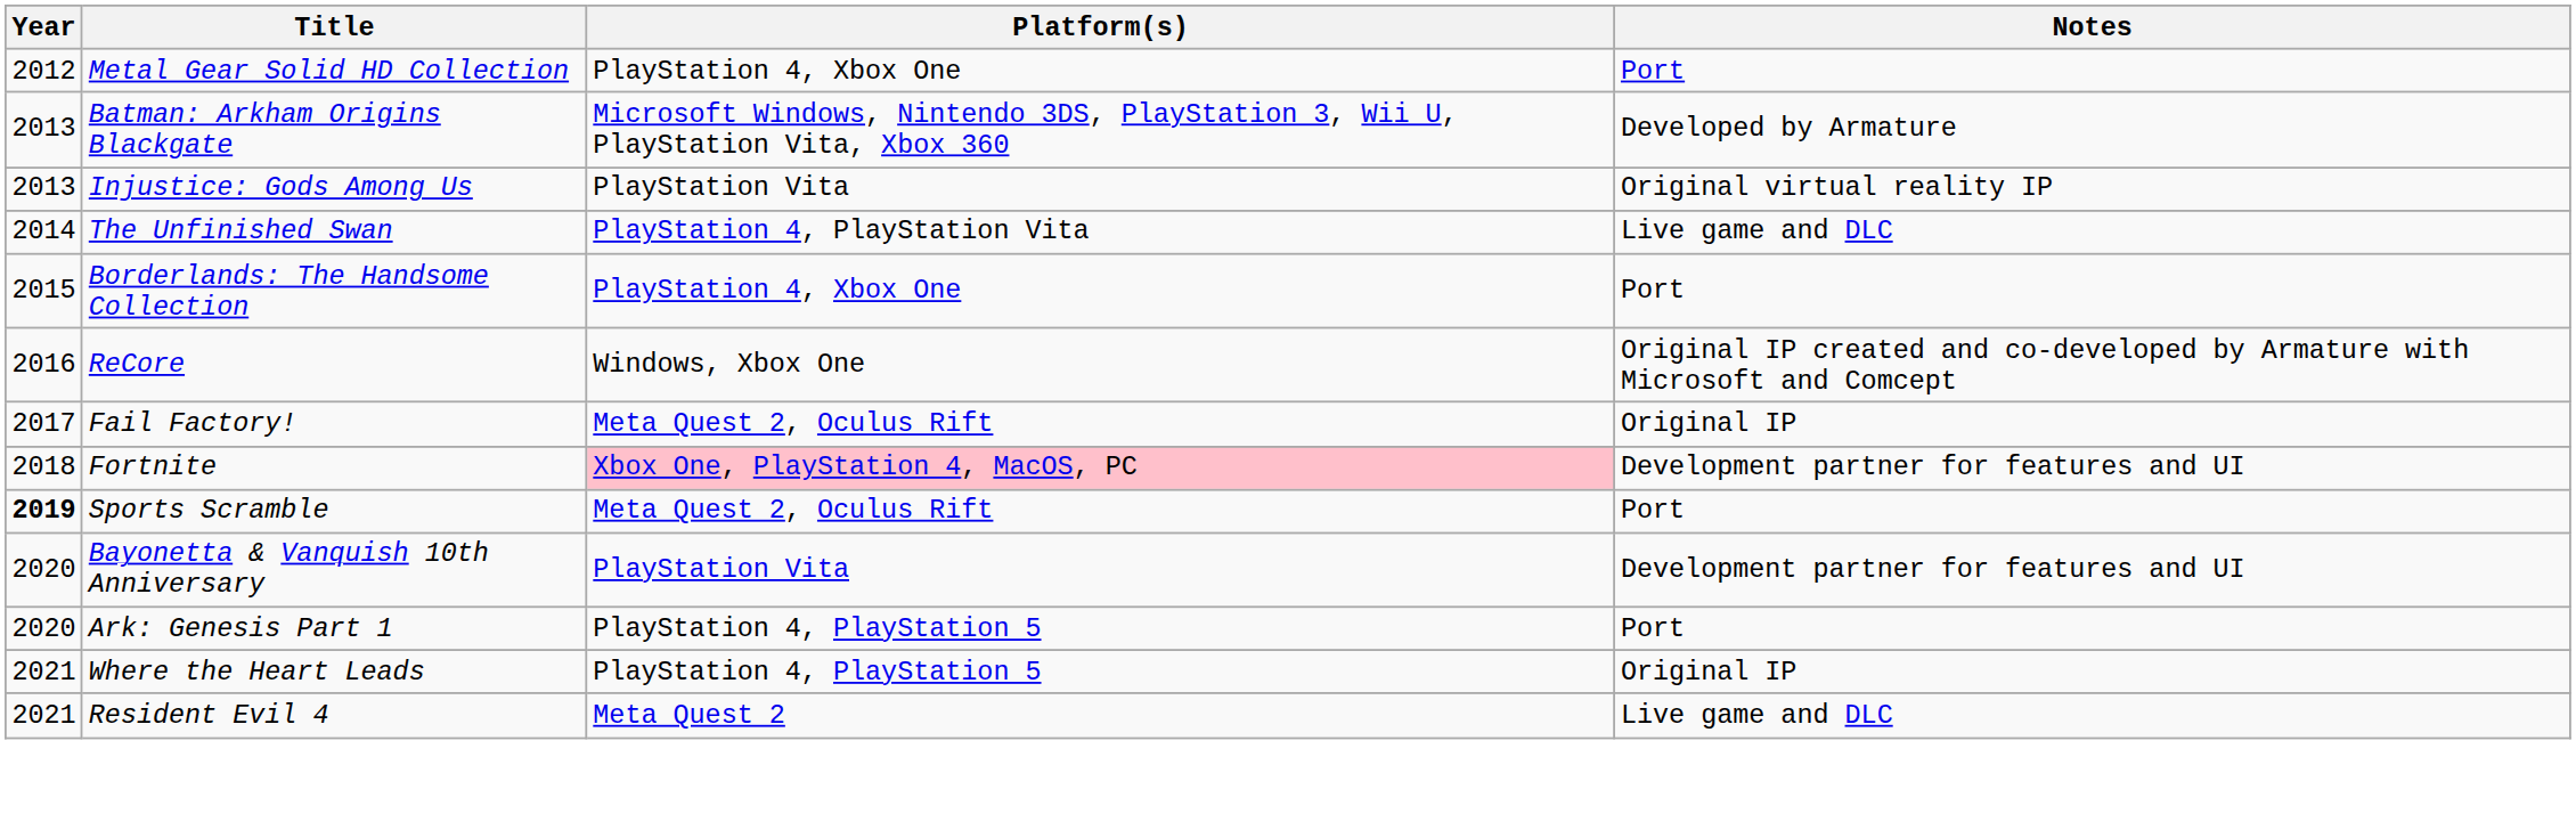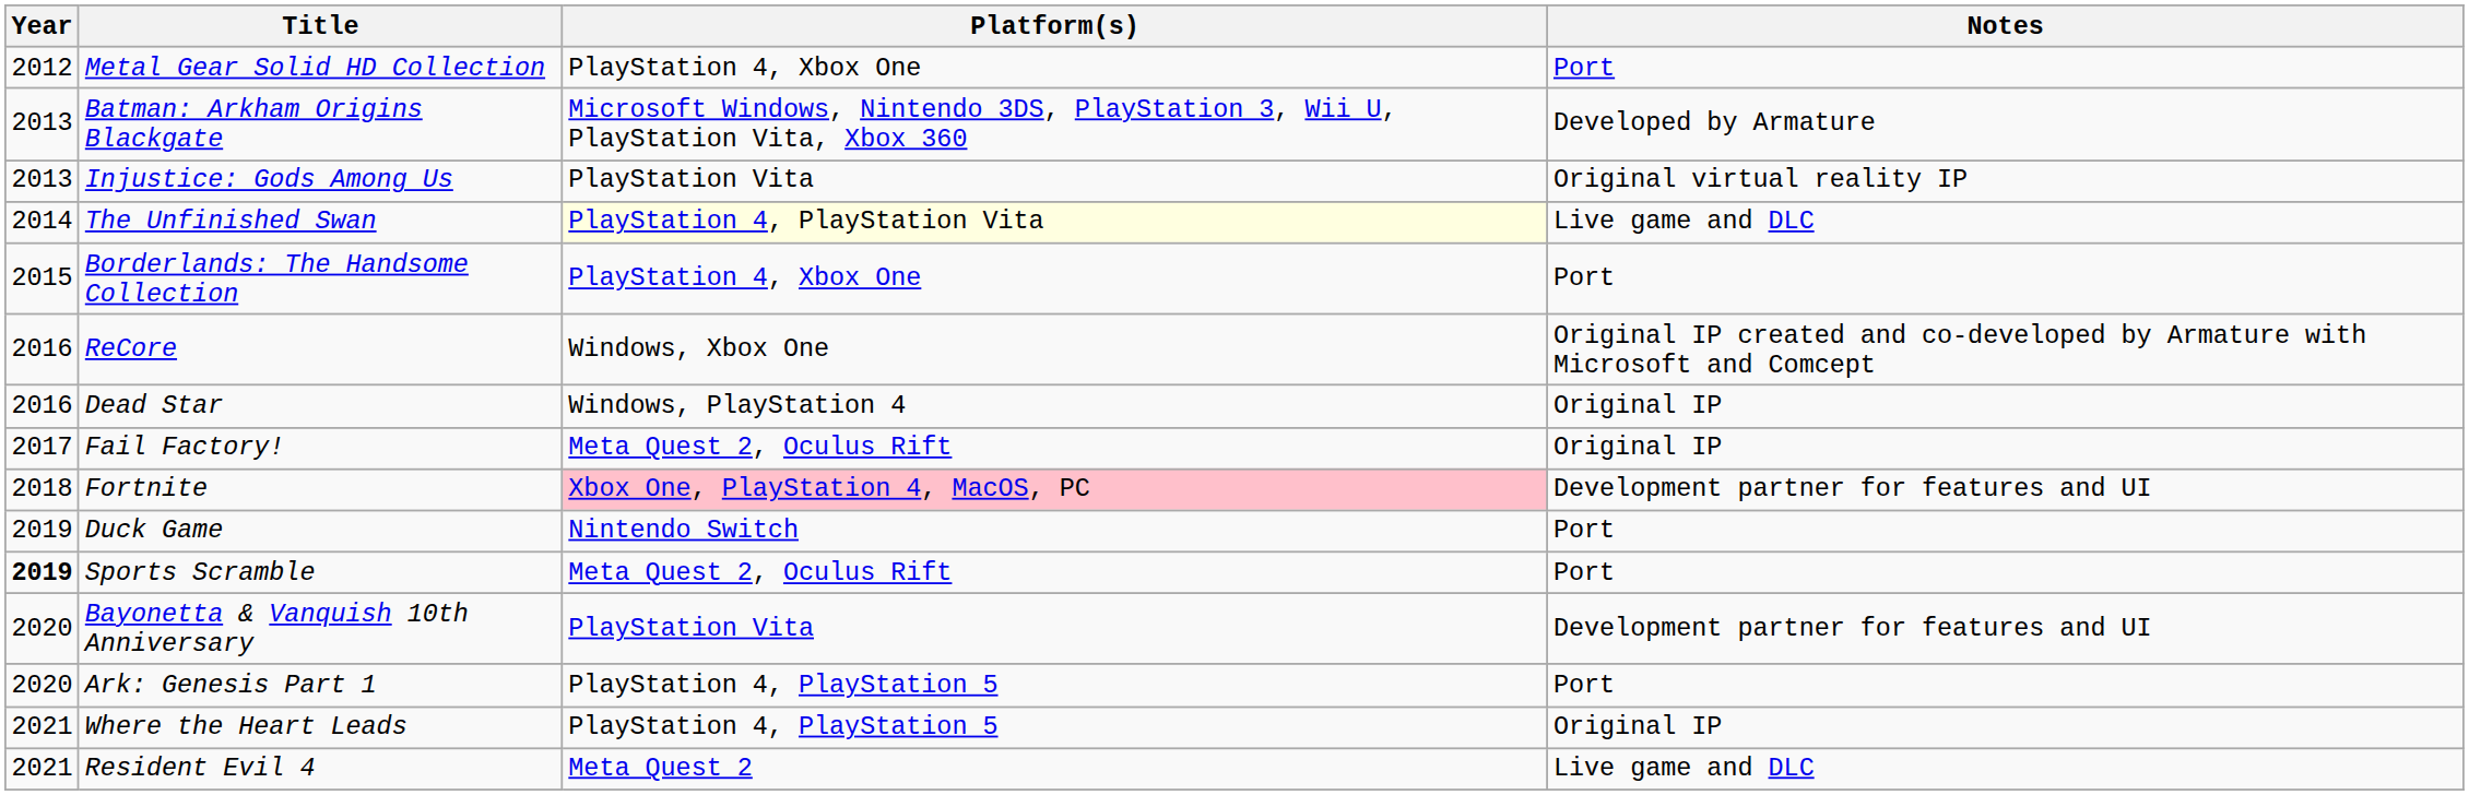 <table class="wikitable">
 <tr>
 <th>Year</th>
 <th>Title</th>
 <th>Platform(s)</th>
 <th>Notes</th>
 </tr>
 <tr>
 <td>2012</td>
 <td><em><a href='#'>Metal Gear Solid HD Collection</a></em></td>
 <td>PlayStation 4, Xbox One</td>
 <td><a href='#'>Port</a></td>
 </tr>
 <tr>
 <td>2013</td>
 <td><em><a href='#'>Batman: Arkham Origins Blackgate</a></em></td>
 <td><a href='#'>Microsoft Windows</a>, <a href='#'>Nintendo 3DS</a>, <a href='#'>PlayStation 3</a>, <a href='#'>Wii U</a>, PlayStation Vita, <a href='#'>Xbox 360</a></td>
 <td>Developed by Armature</td>
 </tr>
 <tr>
 <td>2013</td>
 <td><em><a href='#'>Injustice: Gods Among Us</a></em></td>
 <td>PlayStation Vita</td>
 <td>Original virtual reality IP</td>
 </tr>
 <tr>
 <td>2014</td>
 <td><em><a href='#'>The Unfinished Swan</a></em></td>
-<td><a href='#'>PlayStation 4</a>, PlayStation Vita</td>
+<td style="background: lightyellow;"><a href='#'>PlayStation 4</a>, PlayStation Vita</td>
 <td>Live game and <a href='#'>DLC</a></td>
 </tr>
 <tr>
 <td>2015</td>
 <td><em><a href='#'>Borderlands: The Handsome Collection</a></em></td>
 <td><a href='#'>PlayStation 4</a>, <a href='#'>Xbox One</a></td>
 <td>Port</td>
 </tr>
 <tr>
 <td>2016</td>
 <td><em><a href='#'>ReCore</a></em></td>
 <td>Windows, Xbox One</td>
 <td>Original IP created and co-developed by Armature with Microsoft and Comcept</td>
 </tr>
 <tr>
+<td>2016</td>
+<td><em>Dead Star</em></td>
+<td>Windows, PlayStation 4</td>
+<td>Original IP</td>
+</tr>
+<tr>
 <td>2017</td>
 <td><em>Fail Factory!</em></td>
 <td><a href='#'>Meta Quest 2</a>, <a href='#'>Oculus Rift</a></td>
 <td>Original IP</td>
 </tr>
 <tr>
 <td>2018</td>
 <td><em>Fortnite</em></td>
 <td style="background: pink;"><a href='#'>Xbox One</a>, <a href='#'>PlayStation 4</a>, <a href='#'>MacOS</a>, PC</td>
 <td>Development partner for features and UI</td>
+</tr>
+<tr>
+<td>2019</td>
+<td><em>Duck Game</em></td>
+<td><a href='#'>Nintendo Switch</a></td>
+<td>Port</td>
 </tr>
 <tr>
 <td><strong>2019</strong></td>
 <td><em>Sports Scramble</em></td>
 <td><a href='#'>Meta Quest 2</a>, <a href='#'>Oculus Rift</a></td>
 <td>Port</td>
 </tr>
 <tr>
 <td>2020</td>
 <td><em><a href='#'>Bayonetta</a> & <a href='#'>Vanquish</a> 10th Anniversary</em></td>
 <td><a href='#'>PlayStation Vita</a></td>
 <td>Development partner for features and UI</td>
 </tr>
 <tr>
 <td>2020</td>
 <td><em>Ark: Genesis Part 1</em></td>
 <td>PlayStation 4, <a href='#'>PlayStation 5</a></td>
 <td>Port</td>
 </tr>
 <tr>
 <td>2021</td>
 <td><em>Where the Heart Leads</em></td>
 <td>PlayStation 4, <a href='#'>PlayStation 5</a></td>
 <td>Original IP</td>
 </tr>
 <tr>
 <td>2021</td>
 <td><em>Resident Evil 4</em></td>
 <td><a href='#'>Meta Quest 2</a></td>
 <td>Live game and <a href='#'>DLC</a></td>
 </tr>
 </table>
